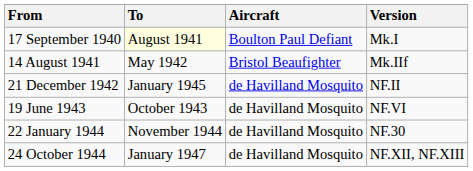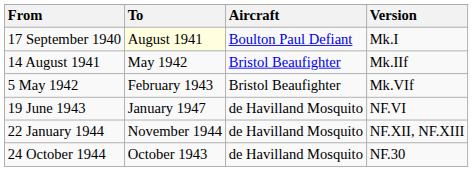 <table class="wikitable">
 <tr>
 </tr>
 <tr>
 <th style="text-align: left;">From</th>
 <th style="text-align: left;">To</th>
 <th style="text-align: left;">Aircraft</th>
 <th style="text-align: left;">Version</th>
 </tr>
 <tr>
 <td>17 September 1940</td>
 <td style="background: lightyellow;">August 1941</td>
 <td><a href='#'>Boulton Paul Defiant</a></td>
 <td>Mk.I</td>
 </tr>
 <tr>
 <td>14 August 1941</td>
 <td>May 1942</td>
 <td><a href='#'>Bristol Beaufighter</a></td>
 <td>Mk.IIf</td>
 </tr>
 <tr>
-<td>21 December 1942</td>
-<td>January 1945</td>
-<td><a href='#'>de Havilland Mosquito</a></td>
-<td>NF.II</td>
+<td>5 May 1942</td>
+<td>February 1943</td>
+<td>Bristol Beaufighter</td>
+<td>Mk.VIf</td>
 </tr>
 <tr>
 <td>19 June 1943</td>
-<td>October 1943</td>
+<td>January 1947</td>
 <td>de Havilland Mosquito</td>
 <td>NF.VI</td>
 </tr>
 <tr>
 <td>22 January 1944</td>
 <td>November 1944</td>
 <td>de Havilland Mosquito</td>
-<td>NF.30</td>
+<td>NF.XII, NF.XIII</td>
 </tr>
 <tr>
 <td>24 October 1944</td>
-<td>January 1947</td>
+<td>October 1943</td>
 <td>de Havilland Mosquito</td>
-<td>NF.XII, NF.XIII</td>
+<td>NF.30</td>
 </tr>
 </table>
